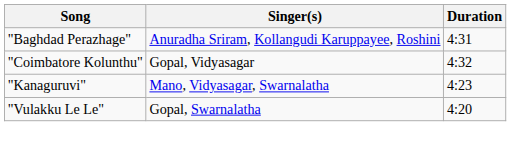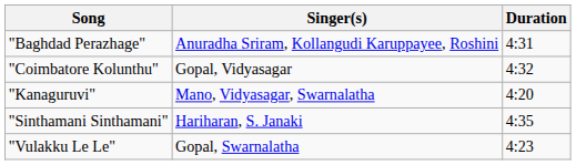 <table class="wikitable" style="font-size:95%;">
 <tr>
 <th>Song</th>
 <th>Singer(s)</th>
 <th>Duration</th>
 </tr>
 <tr>
 <td>"Baghdad Perazhage"</td>
 <td><a href='#'>Anuradha Sriram</a>, <a href='#'>Kollangudi Karuppayee</a>, <a href='#'>Roshini</a></td>
 <td>4:31</td>
 </tr>
 <tr>
 <td>"Coimbatore Kolunthu"</td>
 <td>Gopal, Vidyasagar</td>
 <td>4:32</td>
 </tr>
 <tr>
 <td>"Kanaguruvi"</td>
 <td><a href='#'>Mano</a>, <a href='#'>Vidyasagar</a>, <a href='#'>Swarnalatha</a></td>
-<td>4:23</td>
+<td>4:20</td>
+</tr>
+<tr>
+<td>"Sinthamani Sinthamani"</td>
+<td><a href='#'>Hariharan</a>, <a href='#'>S. Janaki</a></td>
+<td>4:35</td>
 </tr>
 <tr>
 <td>"Vulakku Le Le"</td>
 <td>Gopal, <a href='#'>Swarnalatha</a></td>
-<td>4:20</td>
+<td>4:23</td>
 </tr>
 </table>
